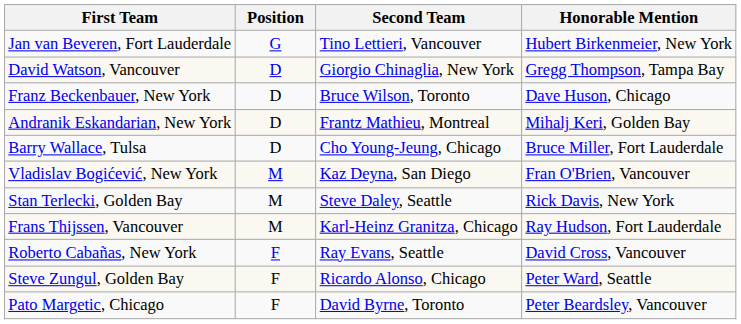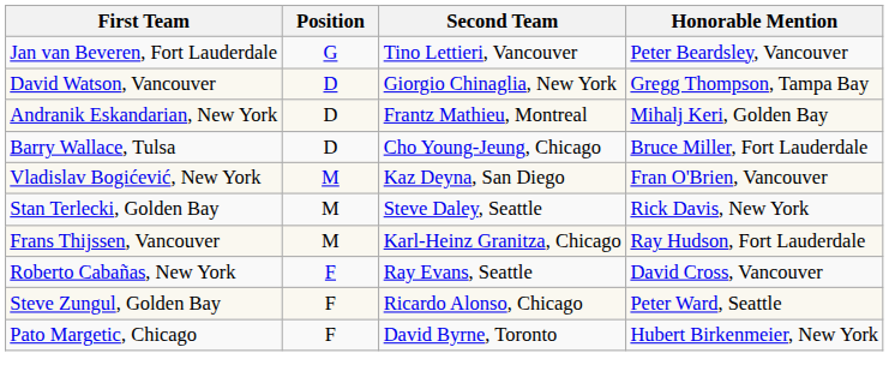 <table class="wikitable">
 <tr>
 <th>First Team</th>
 <th>  Position  </th>
 <th>Second Team</th>
 <th>Honorable Mention</th>
 </tr>
 <tr>
 <td><a href='#'>Jan van Beveren</a>, Fort Lauderdale</td>
 <td align=center><a href='#'>G</a></td>
 <td><a href='#'>Tino Lettieri</a>, Vancouver</td>
-<td><a href='#'>Hubert Birkenmeier</a>, New York</td>
+<td><a href='#'>Peter Beardsley</a>, Vancouver</td>
 </tr>
 <tr bgcolor=#FAF8F0>
 <td><a href='#'>David Watson</a>, Vancouver</td>
 <td align=center><a href='#'>D</a></td>
 <td><a href='#'>Giorgio Chinaglia</a>, New York</td>
 <td><a href='#'>Gregg Thompson</a>, Tampa Bay</td>
-</tr>
-<tr>
-<td><a href='#'>Franz Beckenbauer</a>, New York</td>
-<td align=center>D</td>
-<td><a href='#'>Bruce Wilson</a>, Toronto</td>
-<td><a href='#'>Dave Huson</a>, Chicago</td>
 </tr>
 <tr bgcolor=#FAF8F0>
 <td><a href='#'>Andranik Eskandarian</a>, New York</td>
 <td align=center>D</td>
 <td><a href='#'>Frantz Mathieu</a>, Montreal</td>
 <td><a href='#'>Mihalj Keri</a>, Golden Bay</td>
 </tr>
 <tr>
 <td><a href='#'>Barry Wallace</a>, Tulsa</td>
 <td align=center>D</td>
 <td><a href='#'>Cho Young-Jeung</a>, Chicago</td>
 <td><a href='#'>Bruce Miller</a>, Fort Lauderdale</td>
 </tr>
 <tr bgcolor=#FAF8F0>
 <td><a href='#'>Vladislav Bogićević</a>, New York</td>
 <td align=center><a href='#'>M</a></td>
 <td><a href='#'>Kaz Deyna</a>, San Diego</td>
 <td><a href='#'>Fran O'Brien</a>, Vancouver</td>
 </tr>
 <tr>
 <td><a href='#'>Stan Terlecki</a>, Golden Bay</td>
 <td align=center>M</td>
 <td><a href='#'>Steve Daley</a>, Seattle</td>
 <td><a href='#'>Rick Davis</a>, New York</td>
 </tr>
 <tr bgcolor=#FAF8F0>
 <td><a href='#'>Frans Thijssen</a>, Vancouver</td>
 <td align=center>M</td>
 <td><a href='#'>Karl-Heinz Granitza</a>, Chicago</td>
 <td><a href='#'>Ray Hudson</a>, Fort Lauderdale</td>
 </tr>
 <tr>
 <td><a href='#'>Roberto Cabañas</a>, New York</td>
 <td align=center><a href='#'>F</a></td>
 <td><a href='#'>Ray Evans</a>, Seattle</td>
 <td><a href='#'>David Cross</a>, Vancouver</td>
 </tr>
 <tr bgcolor=#FAF8F0>
 <td><a href='#'>Steve Zungul</a>, Golden Bay</td>
 <td align=center>F</td>
 <td><a href='#'>Ricardo Alonso</a>, Chicago</td>
 <td><a href='#'>Peter Ward</a>, Seattle</td>
 </tr>
 <tr>
 <td><a href='#'>Pato Margetic</a>, Chicago</td>
 <td align=center>F</td>
 <td><a href='#'>David Byrne</a>, Toronto</td>
-<td><a href='#'>Peter Beardsley</a>, Vancouver</td>
+<td><a href='#'>Hubert Birkenmeier</a>, New York</td>
 </tr>
 </table>
